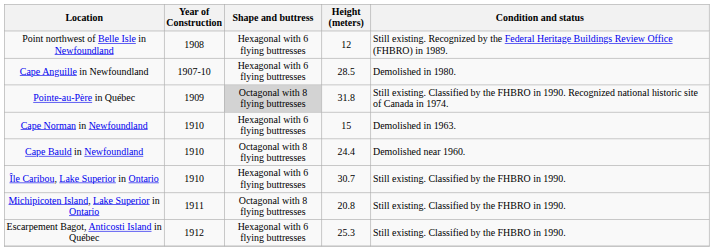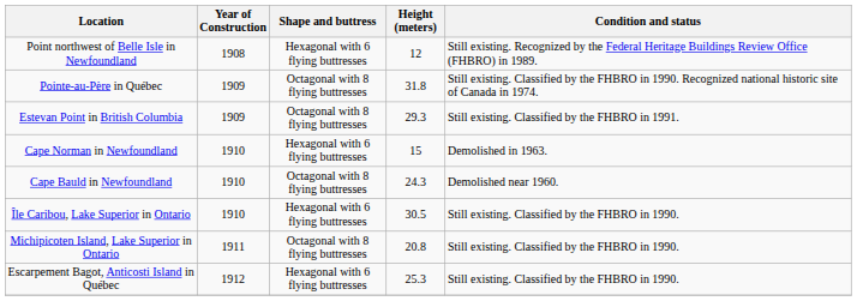 <table class="wikitable centre"  width="90%">
 <tr>
 <th scope=col width="23%">Location</th>
 <th scope=col width="7%">Year of Construction</th>
 <th scope=col width="14%">Shape and buttress</th>
 <th scope=col width="7%">Height (meters)</th>
 <th scope=col width="49%">Condition and status</th>
 </tr>
 <tr>
 <td align="center">Point northwest of <a href='#'>Belle Isle</a> in <a href='#'>Newfoundland</a></td>
 <td align="center">1908</td>
 <td align="center">Hexagonal with 6 flying buttresses</td>
 <td align="center">12</td>
 <td>Still existing. Recognized by the <a href='#'>Federal Heritage Buildings Review Office</a> (FHBRO) in 1989.</td>
 </tr>
 <tr>
-<td align="center"><a href='#'>Cape Anguille</a> in Newfoundland</td>
-<td align="center">1907-10</td>
-<td align="center">Hexagonal with 6 flying buttresses</td>
-<td align="center">28.5</td>
-<td>Demolished in 1980.</td>
+<td align="center"><a href='#'>Pointe-au-Père</a> in Québec</td>
+<td align="center">1909</td>
+<td align="center">Octagonal with 8 flying buttresses</td>
+<td align="center">31.8</td>
+<td>Still existing. Classified by the FHBRO in 1990. Recognized national historic site of Canada in 1974.</td>
 </tr>
 <tr>
-<td align="center"><a href='#'>Pointe-au-Père</a> in Québec</td>
+<td align="center"><a href='#'>Estevan Point</a> in <a href='#'>British Columbia</a></td>
 <td align="center">1909</td>
-<td align="center" style="background: lightgrey;">Octagonal with 8 flying buttresses</td>
-<td align="center">31.8</td>
-<td>Still existing. Classified by the FHBRO in 1990. Recognized national historic site of Canada in 1974.</td>
+<td align="center">Octagonal with 8 flying buttresses</td>
+<td align="center">29.3</td>
+<td>Still existing. Classified by the FHBRO in 1991.</td>
 </tr>
 <tr>
 <td align="center"><a href='#'>Cape Norman</a> in <a href='#'>Newfoundland</a></td>
 <td align="center">1910</td>
 <td align="center">Hexagonal with 6 flying buttresses</td>
 <td align="center">15</td>
 <td>Demolished in 1963.</td>
 </tr>
 <tr>
 <td align="center"><a href='#'>Cape Bauld</a> in <a href='#'>Newfoundland</a></td>
 <td align="center">1910</td>
 <td align="center">Octagonal with 8 flying buttresses</td>
-<td align="center">24.4</td>
+<td align="center">24.3</td>
 <td>Demolished near 1960.</td>
 </tr>
 <tr>
 <td align="center"><a href='#'>Île Caribou</a>, <a href='#'>Lake Superior</a> in <a href='#'>Ontario</a></td>
 <td align="center">1910</td>
 <td align="center">Hexagonal with 6 flying buttresses</td>
-<td align="center">30.7</td>
+<td align="center">30.5</td>
 <td>Still existing. Classified by the FHBRO in 1990.</td>
 </tr>
 <tr>
 <td align="center"><a href='#'>Michipicoten Island</a>, <a href='#'>Lake Superior</a> in <a href='#'>Ontario</a></td>
 <td align="center">1911</td>
 <td align="center">Octagonal with 8 flying buttresses</td>
 <td align="center">20.8</td>
 <td>Still existing. Classified by the FHBRO in 1990.</td>
 </tr>
 <tr>
 <td align="center">Escarpement Bagot, <a href='#'>Anticosti Island</a> in Québec</td>
 <td align="center">1912</td>
 <td align="center">Hexagonal with 6 flying buttresses</td>
 <td align="center">25.3</td>
 <td>Still existing. Classified by the FHBRO in 1990.</td>
 </tr>
 <tr>
 </tr>
 </table>
